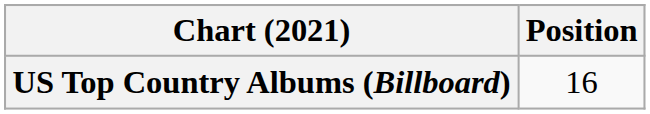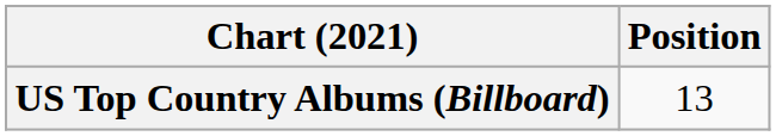 <table class="wikitable plainrowheaders" style="text-align:center">
 <tr>
 <th scope="col">Chart (2021)</th>
 <th scope="col">Position</th>
 </tr>
 <tr>
 <th scope="row">US Top Country Albums (<em>Billboard</em>)</th>
-<td>16</td>
+<td>13</td>
 </tr>
 </table>
